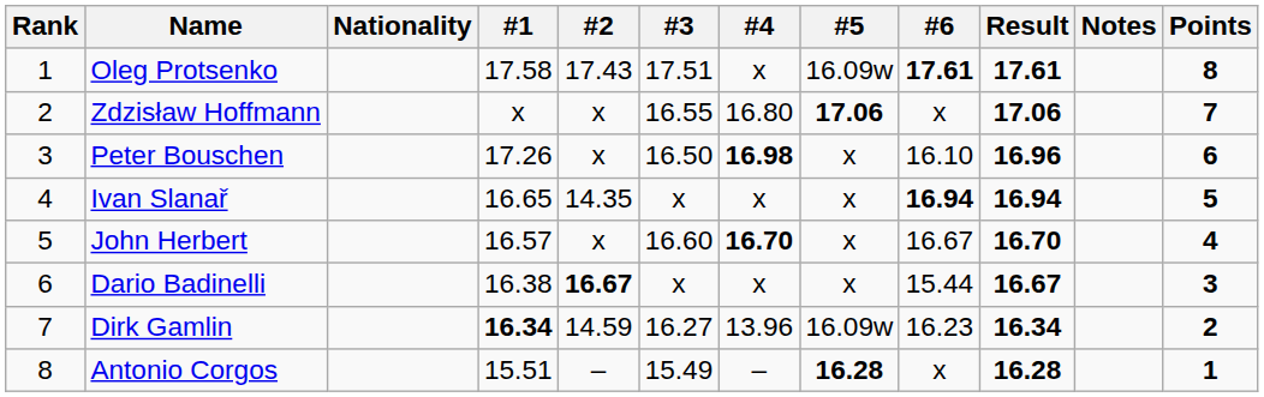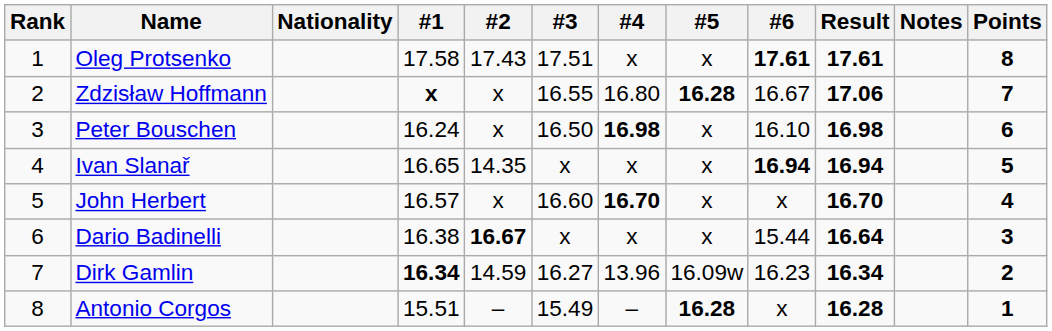 <table class="wikitable sortable" style="text-align:center">
 <tr>
 <th>Rank</th>
 <th>Name</th>
 <th>Nationality</th>
 <th>#1</th>
 <th>#2</th>
 <th>#3</th>
 <th>#4</th>
 <th>#5</th>
 <th>#6</th>
 <th>Result</th>
 <th>Notes</th>
 <th>Points</th>
 </tr>
 <tr>
 <td>1</td>
 <td align=left><a href='#'>Oleg Protsenko</a></td>
 <td align=left></td>
 <td>17.58</td>
 <td>17.43</td>
 <td>17.51</td>
 <td>x</td>
-<td>16.09w</td>
+<td>x</td>
 <td><strong>17.61</strong></td>
 <td><strong>17.61</strong></td>
 <td></td>
 <td><strong>8</strong></td>
 </tr>
 <tr>
 <td>2</td>
 <td align=left><a href='#'>Zdzisław Hoffmann</a></td>
 <td align=left></td>
-<td>x</td>
+<td><strong>x</strong></td>
 <td>x</td>
 <td>16.55</td>
 <td>16.80</td>
-<td><strong>17.06</strong></td>
-<td>x</td>
+<td><strong>16.28</strong></td>
+<td>16.67</td>
 <td><strong>17.06</strong></td>
 <td></td>
 <td><strong>7</strong></td>
 </tr>
 <tr>
 <td>3</td>
 <td align=left><a href='#'>Peter Bouschen</a></td>
 <td align=left></td>
-<td>17.26</td>
+<td>16.24</td>
 <td>x</td>
 <td>16.50</td>
 <td><strong>16.98</strong></td>
 <td>x</td>
 <td>16.10</td>
-<td><strong>16.96</strong></td>
+<td><strong>16.98</strong></td>
 <td></td>
 <td><strong>6</strong></td>
 </tr>
 <tr>
 <td>4</td>
 <td align=left><a href='#'>Ivan Slanař</a></td>
 <td align=left></td>
 <td>16.65</td>
 <td>14.35</td>
 <td>x</td>
 <td>x</td>
 <td>x</td>
 <td><strong>16.94</strong></td>
 <td><strong>16.94</strong></td>
 <td></td>
 <td><strong>5</strong></td>
 </tr>
 <tr>
 <td>5</td>
 <td align=left><a href='#'>John Herbert</a></td>
 <td align=left></td>
 <td>16.57</td>
 <td>x</td>
 <td>16.60</td>
 <td><strong>16.70</strong></td>
 <td>x</td>
-<td>16.67</td>
+<td>x</td>
 <td><strong>16.70</strong></td>
 <td></td>
 <td><strong>4</strong></td>
 </tr>
 <tr>
 <td>6</td>
 <td align=left><a href='#'>Dario Badinelli</a></td>
 <td align=left></td>
 <td>16.38</td>
 <td><strong>16.67</strong></td>
 <td>x</td>
 <td>x</td>
 <td>x</td>
 <td>15.44</td>
-<td><strong>16.67</strong></td>
+<td><strong>16.64</strong></td>
 <td></td>
 <td><strong>3</strong></td>
 </tr>
 <tr>
 <td>7</td>
 <td align=left><a href='#'>Dirk Gamlin</a></td>
 <td align=left></td>
 <td><strong>16.34</strong></td>
 <td>14.59</td>
 <td>16.27</td>
 <td>13.96</td>
 <td>16.09w</td>
 <td>16.23</td>
 <td><strong>16.34</strong></td>
 <td></td>
 <td><strong>2</strong></td>
 </tr>
 <tr>
 <td>8</td>
 <td align=left><a href='#'>Antonio Corgos</a></td>
 <td align=left></td>
 <td>15.51</td>
 <td>–</td>
 <td>15.49</td>
 <td>–</td>
 <td><strong>16.28</strong></td>
 <td>x</td>
 <td><strong>16.28</strong></td>
 <td></td>
 <td><strong>1</strong></td>
 </tr>
 </table>
